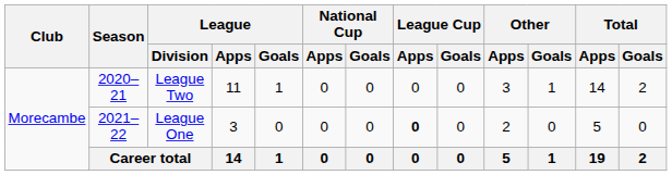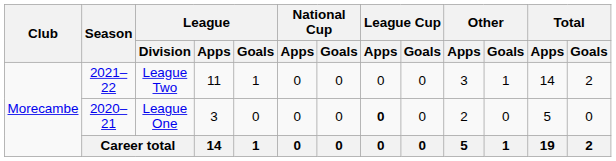 <table class="wikitable" style="text-align: center">
 <tr>
 <th rowspan="2">Club</th>
 <th rowspan="2">Season</th>
 <th colspan="3">League</th>
 <th colspan="2">National Cup</th>
 <th colspan="2">League Cup</th>
 <th colspan="2">Other</th>
 <th colspan="2">Total</th>
 </tr>
 <tr>
 <th>Division</th>
 <th>Apps</th>
 <th>Goals</th>
 <th>Apps</th>
 <th>Goals</th>
 <th>Apps</th>
 <th>Goals</th>
 <th>Apps</th>
 <th>Goals</th>
 <th>Apps</th>
 <th>Goals</th>
 </tr>
 <tr>
 <td rowspan="3"><a href='#'>Morecambe</a></td>
-<td><a href='#'>2020–21</a></td>
+<td><a href='#'>2021–22</a></td>
 <td><a href='#'>League Two</a></td>
 <td>11</td>
 <td>1</td>
 <td>0</td>
 <td>0</td>
 <td>0</td>
 <td>0</td>
 <td>3</td>
 <td>1</td>
 <td>14</td>
 <td>2</td>
 </tr>
 <tr>
-<td><a href='#'>2021–22</a></td>
+<td><a href='#'>2020–21</a></td>
 <td><a href='#'>League One</a></td>
 <td>3</td>
 <td>0</td>
 <td>0</td>
 <td>0</td>
 <td><strong>0</strong></td>
 <td>0</td>
 <td>2</td>
 <td>0</td>
 <td>5</td>
 <td>0</td>
 </tr>
 <tr>
 <th colspan="2">Career total</th>
 <th>14</th>
 <th>1</th>
 <th>0</th>
 <th>0</th>
 <th>0</th>
 <th>0</th>
 <th>5</th>
 <th>1</th>
 <th>19</th>
 <th>2</th>
 </tr>
 </table>
